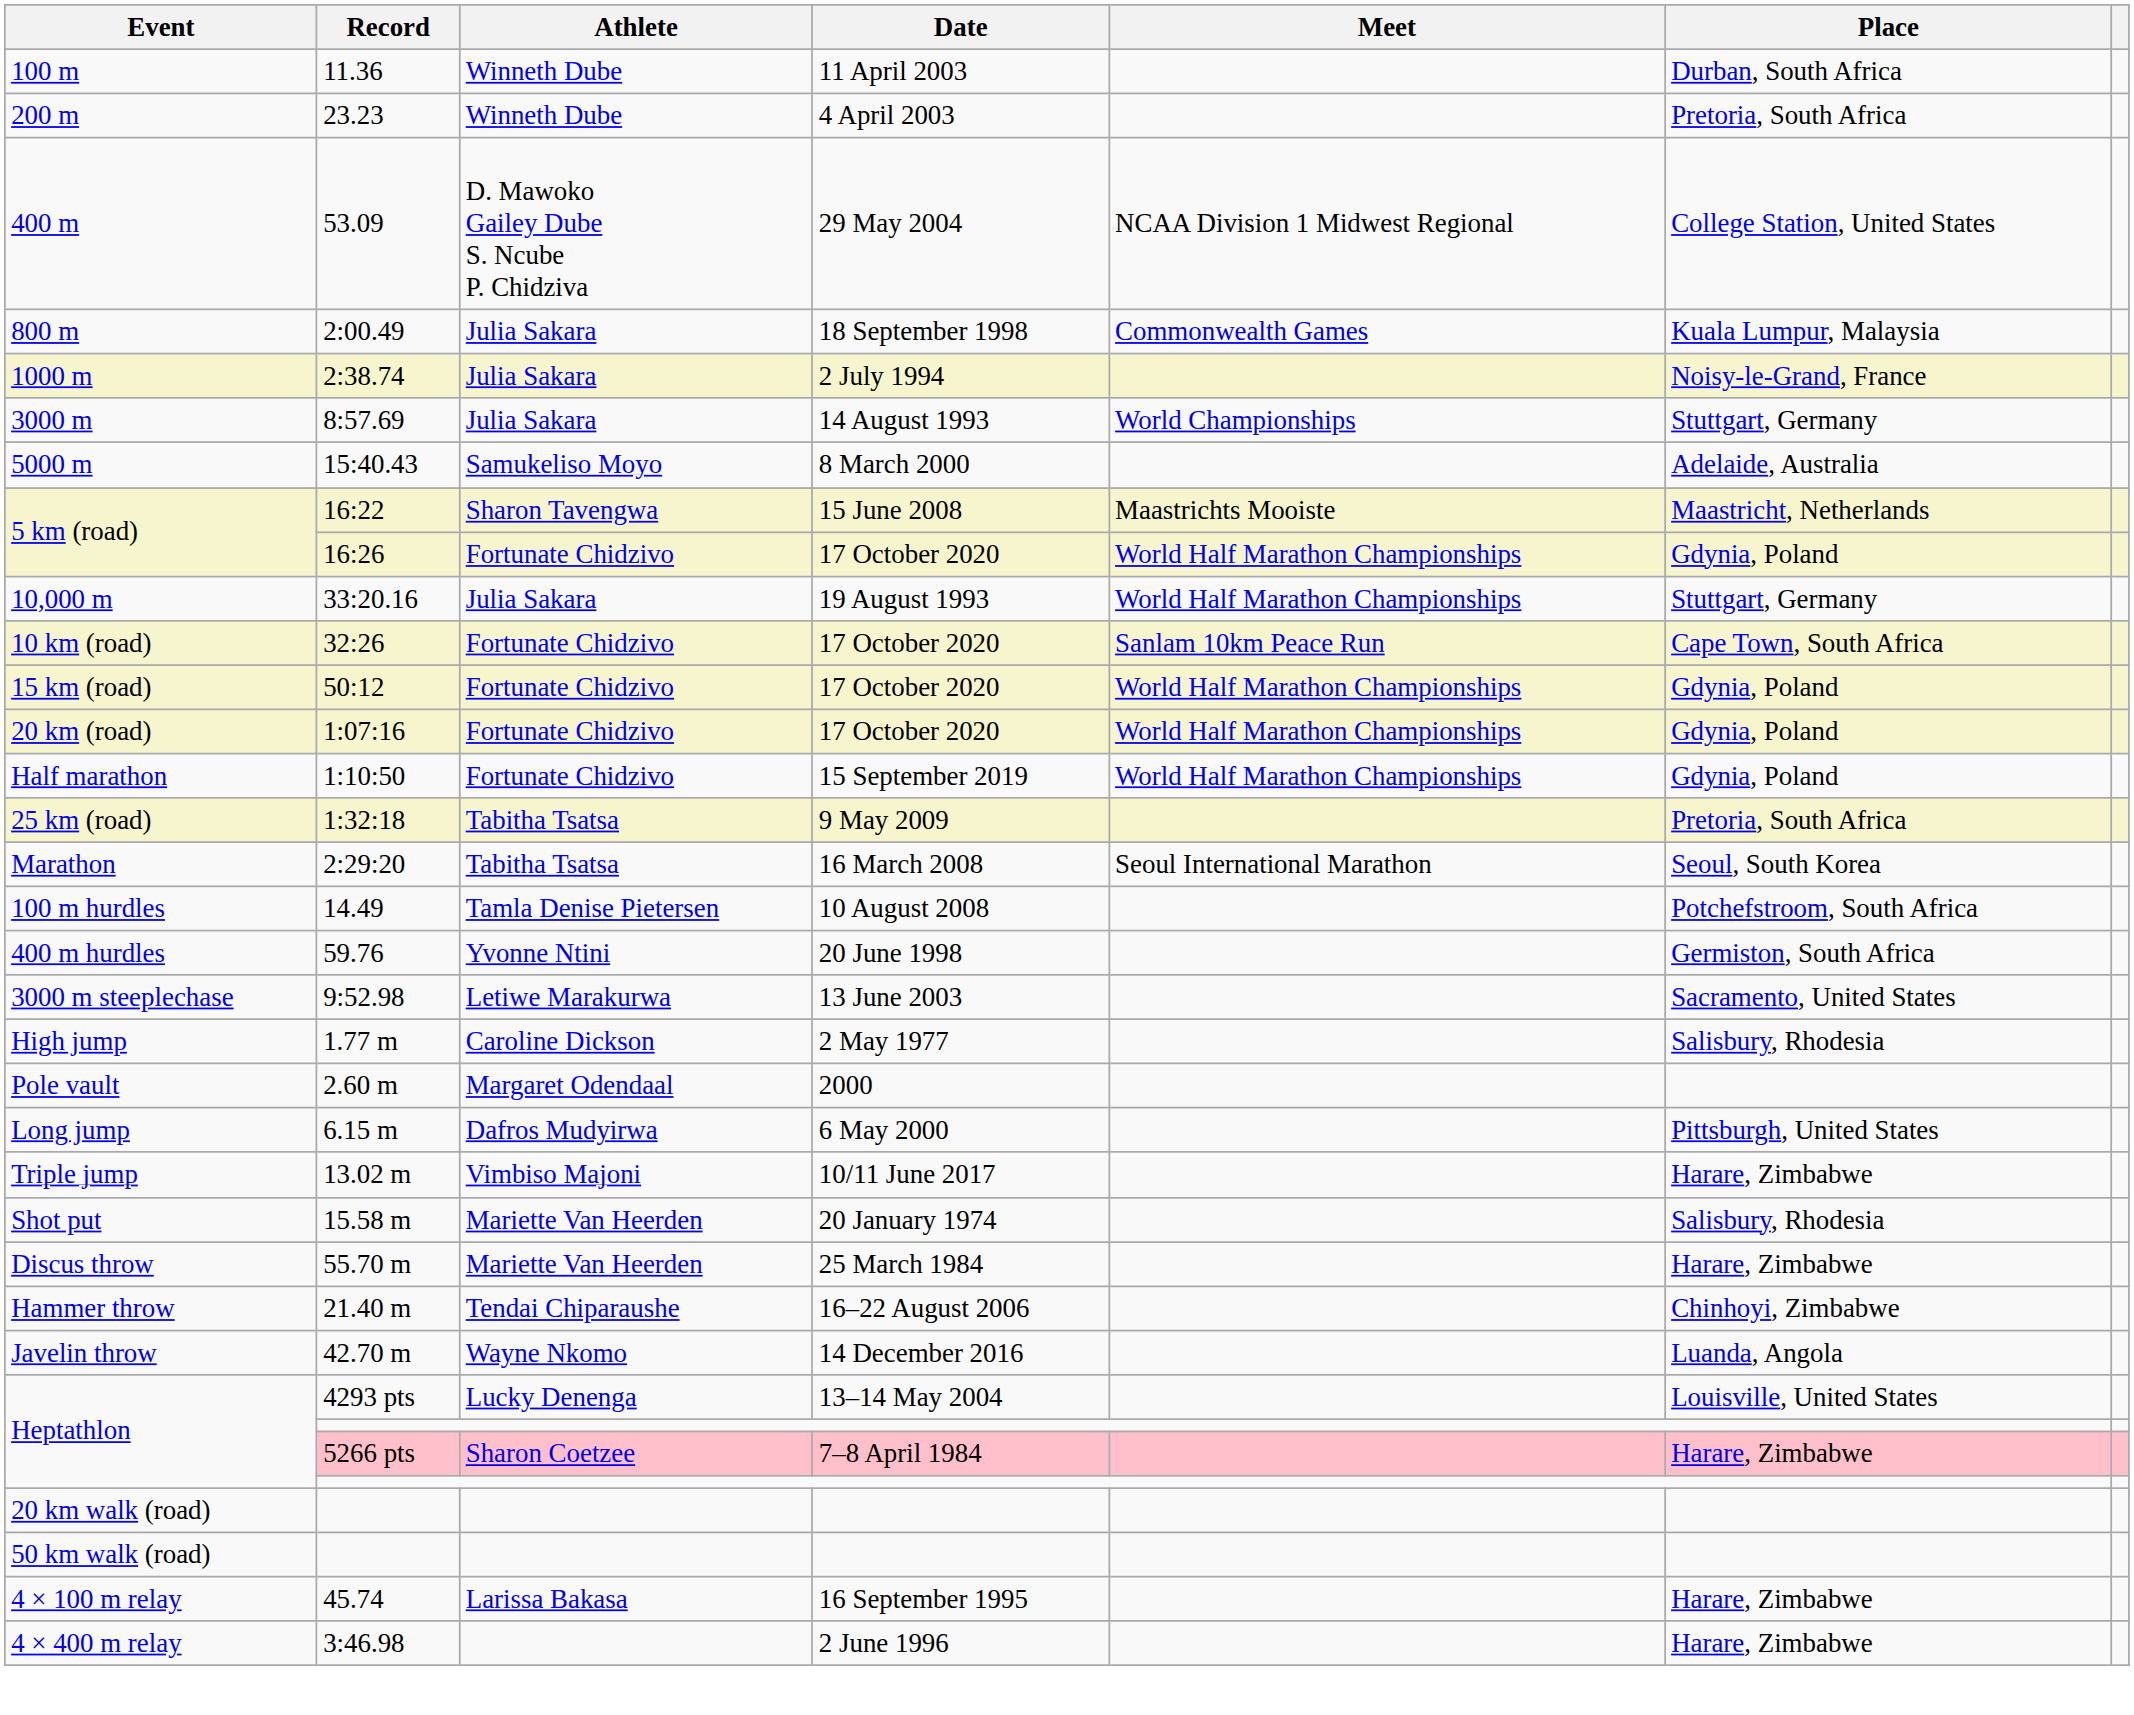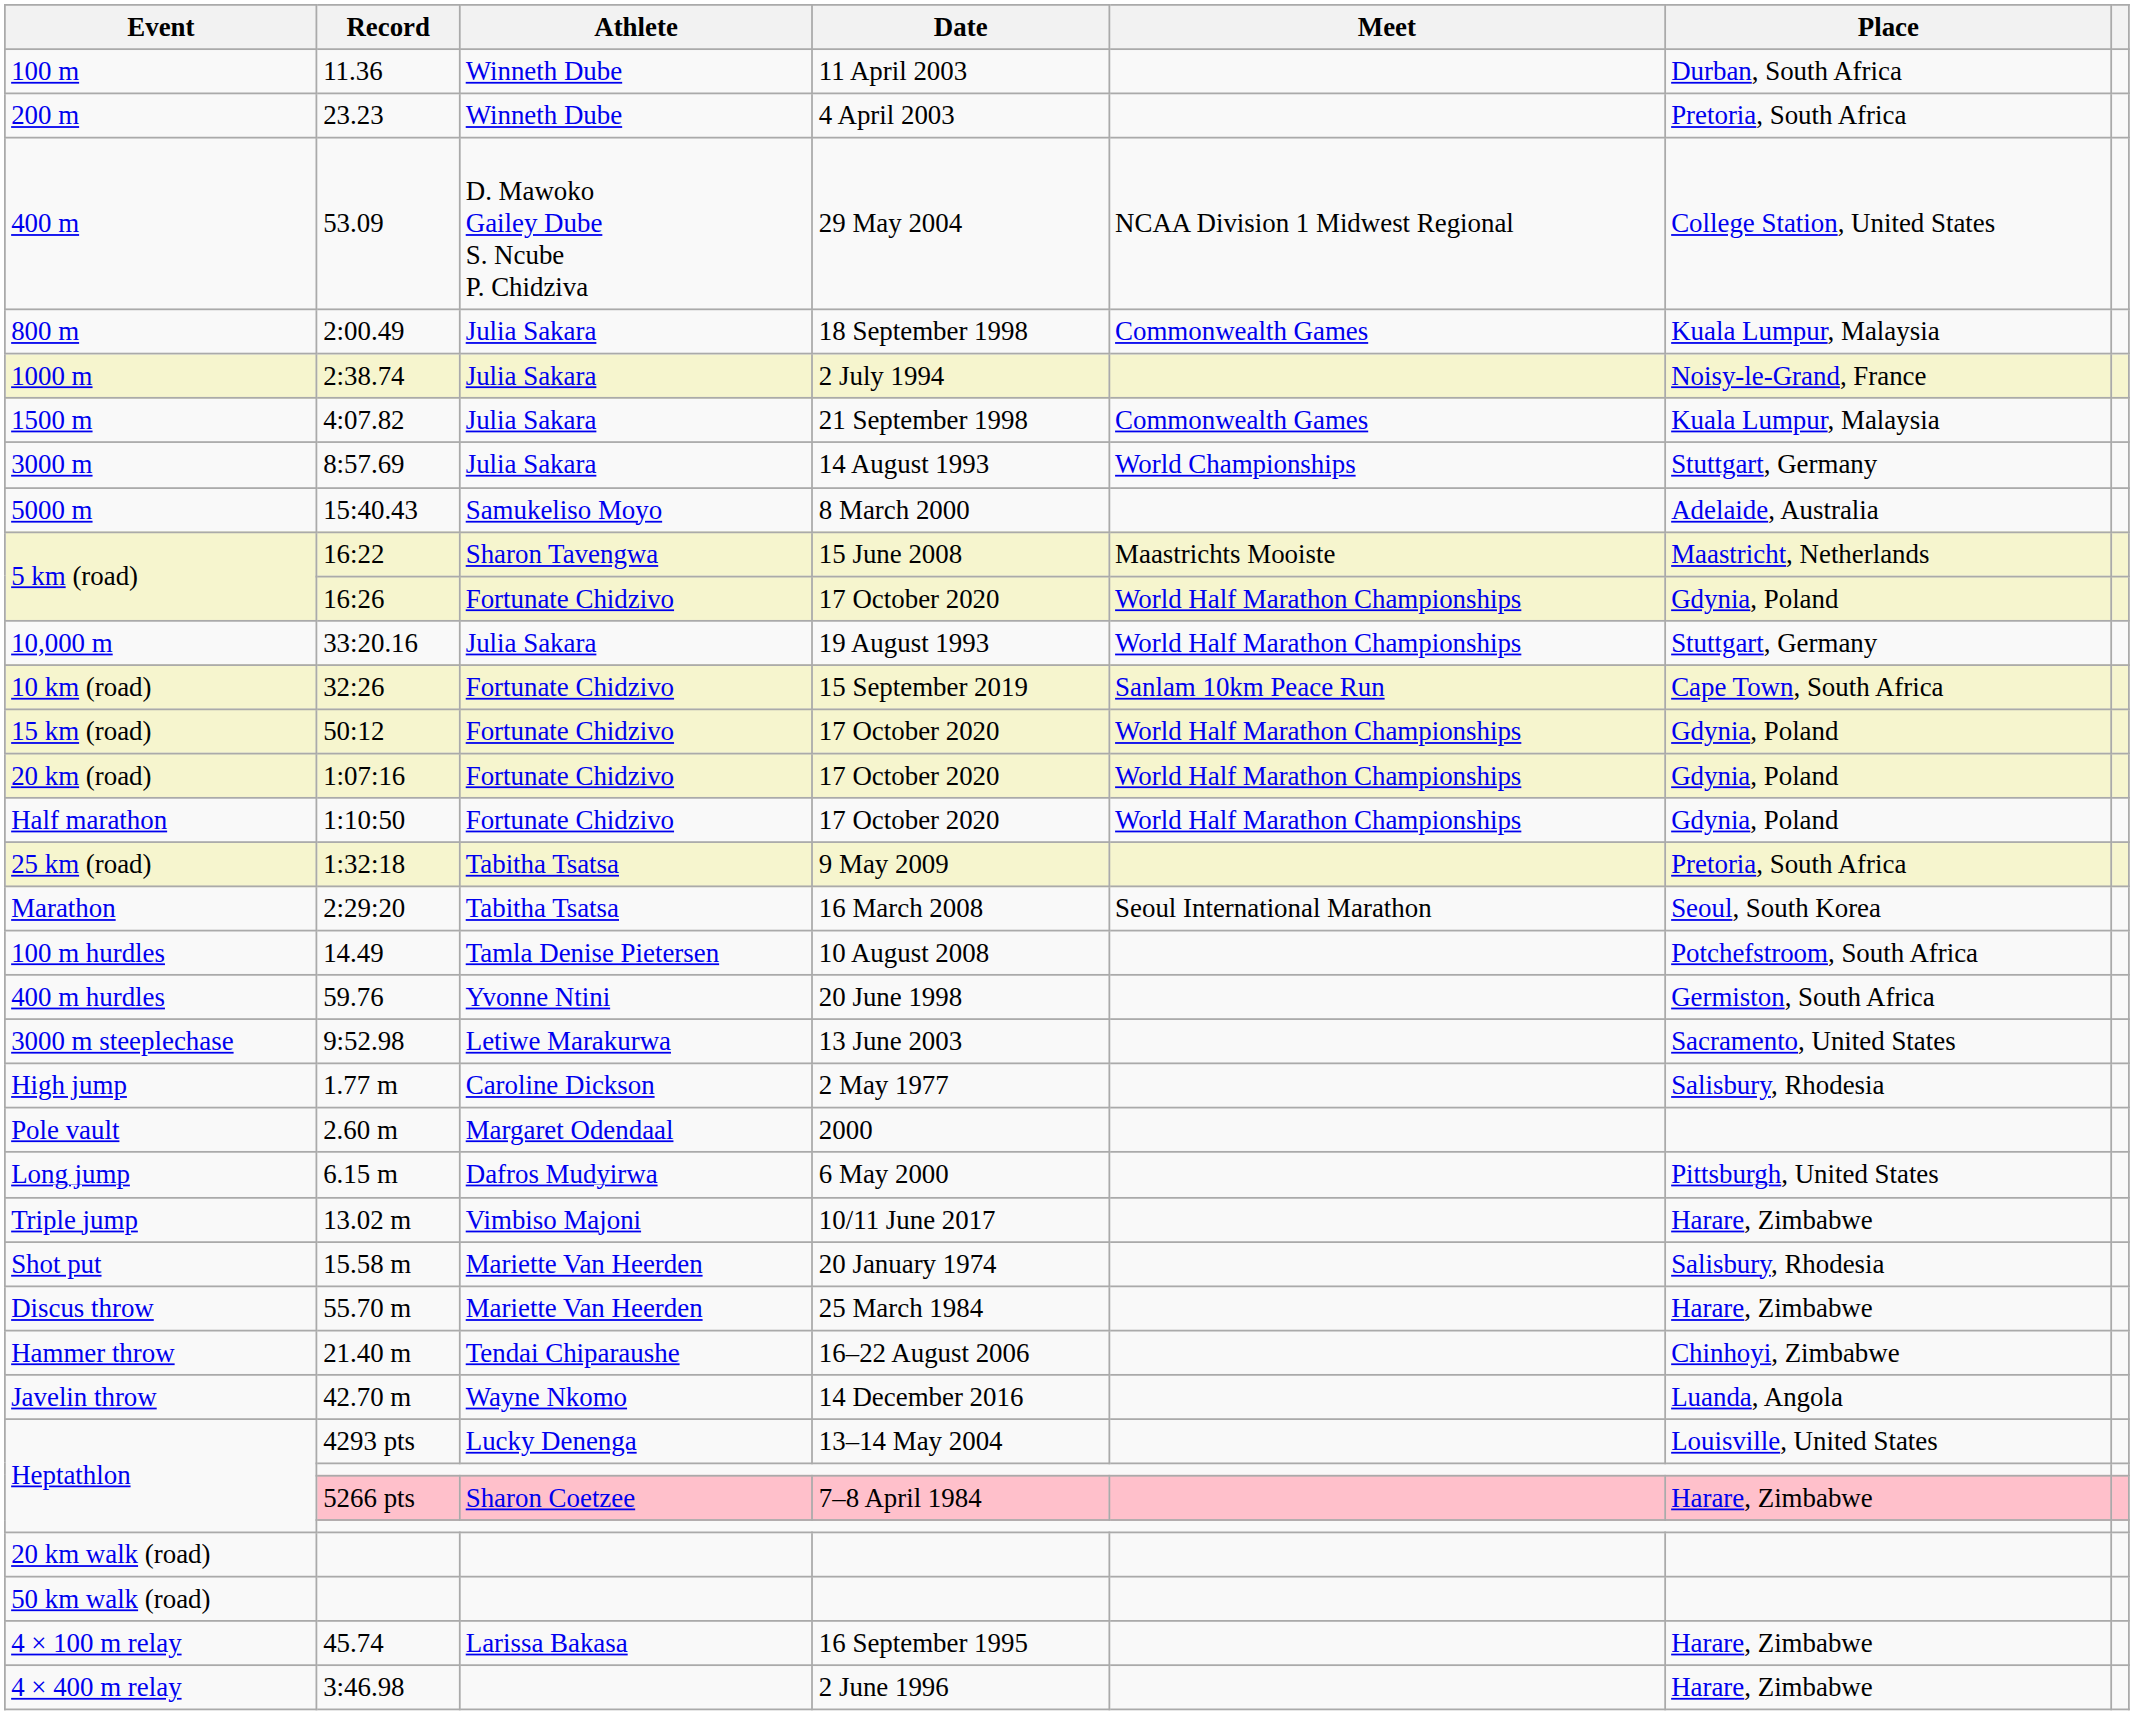 <table class="wikitable" style="font-size:95%; width: 95%;">
 <tr>
 <th>Event</th>
 <th>Record</th>
 <th>Athlete</th>
 <th>Date</th>
 <th>Meet</th>
 <th>Place</th>
 <th></th>
 </tr>
 <tr>
 <td><a href='#'>100 m</a></td>
 <td>11.36 </td>
 <td><a href='#'>Winneth Dube</a></td>
 <td>11 April 2003</td>
 <td></td>
 <td><a href='#'>Durban</a>, South Africa</td>
 <td></td>
 </tr>
 <tr>
 <td><a href='#'>200 m</a></td>
 <td>23.23 </td>
 <td><a href='#'>Winneth Dube</a></td>
 <td>4 April 2003</td>
 <td></td>
 <td><a href='#'>Pretoria</a>, South Africa</td>
 <td></td>
 </tr>
 <tr>
 <td><a href='#'>400 m</a></td>
 <td>53.09</td>
 <td><br>D. Mawoko<br><a href='#'>Gailey Dube</a><br>S. Ncube<br>P. Chidziva</td>
 <td>29 May 2004</td>
 <td>NCAA Division 1 Midwest Regional</td>
 <td><a href='#'>College Station</a>, United States</td>
 <td></td>
 </tr>
 <tr>
 <td><a href='#'>800 m</a></td>
 <td>2:00.49</td>
 <td><a href='#'>Julia Sakara</a></td>
 <td>18 September 1998</td>
 <td><a href='#'>Commonwealth Games</a></td>
 <td><a href='#'>Kuala Lumpur</a>, Malaysia</td>
 <td></td>
 </tr>
 <tr style="background:#f6F5CE;">
 <td><a href='#'>1000 m</a></td>
 <td>2:38.74</td>
 <td><a href='#'>Julia Sakara</a></td>
 <td>2 July 1994</td>
 <td></td>
 <td><a href='#'>Noisy-le-Grand</a>, France</td>
 <td></td>
 </tr>
 <tr>
+<td><a href='#'>1500 m</a></td>
+<td>4:07.82</td>
+<td><a href='#'>Julia Sakara</a></td>
+<td>21 September 1998</td>
+<td><a href='#'>Commonwealth Games</a></td>
+<td><a href='#'>Kuala Lumpur</a>, Malaysia</td>
+<td></td>
+</tr>
+<tr>
 <td><a href='#'>3000 m</a></td>
 <td>8:57.69</td>
 <td><a href='#'>Julia Sakara</a></td>
 <td>14 August 1993</td>
 <td><a href='#'>World Championships</a></td>
 <td><a href='#'>Stuttgart</a>, Germany</td>
 <td></td>
 </tr>
 <tr>
 <td><a href='#'>5000 m</a></td>
 <td>15:40.43</td>
 <td><a href='#'>Samukeliso Moyo</a></td>
 <td>8 March 2000</td>
 <td></td>
 <td><a href='#'>Adelaide</a>, Australia</td>
 <td></td>
 </tr>
 <tr style="background:#f6F5CE;">
 <td rowspan=2><a href='#'>5 km</a> (road)</td>
 <td>16:22</td>
 <td><a href='#'>Sharon Tavengwa</a></td>
 <td>15 June 2008</td>
 <td>Maastrichts Mooiste</td>
 <td><a href='#'>Maastricht</a>, Netherlands</td>
 <td></td>
 </tr>
 <tr style="background:#f6F5CE;">
 <td>16:26 </td>
 <td><a href='#'>Fortunate Chidzivo</a></td>
 <td>17 October 2020</td>
 <td><a href='#'>World Half Marathon Championships</a></td>
 <td><a href='#'>Gdynia</a>, Poland</td>
 <td></td>
 </tr>
 <tr>
 <td><a href='#'>10,000 m</a></td>
 <td>33:20.16</td>
 <td><a href='#'>Julia Sakara</a></td>
 <td>19 August 1993</td>
 <td><a href='#'>World Half Marathon Championships</a></td>
 <td><a href='#'>Stuttgart</a>, Germany</td>
 <td></td>
 </tr>
 <tr style="background:#f6F5CE;">
 <td><a href='#'>10 km</a> (road)</td>
 <td>32:26</td>
 <td><a href='#'>Fortunate Chidzivo</a></td>
-<td>17 October 2020</td>
+<td>15 September 2019</td>
 <td><a href='#'>Sanlam 10km Peace Run</a></td>
 <td><a href='#'>Cape Town</a>, South Africa</td>
 <td></td>
 </tr>
 <tr style="background:#f6F5CE;">
 <td><a href='#'>15 km</a> (road)</td>
 <td>50:12 </td>
 <td><a href='#'>Fortunate Chidzivo</a></td>
 <td>17 October 2020</td>
 <td><a href='#'>World Half Marathon Championships</a></td>
 <td><a href='#'>Gdynia</a>, Poland</td>
 <td></td>
 </tr>
 <tr style="background:#f6F5CE;">
 <td><a href='#'>20 km</a> (road)</td>
 <td>1:07:16 </td>
 <td><a href='#'>Fortunate Chidzivo</a></td>
 <td>17 October 2020</td>
 <td><a href='#'>World Half Marathon Championships</a></td>
 <td><a href='#'>Gdynia</a>, Poland</td>
 <td></td>
 </tr>
 <tr>
 <td><a href='#'>Half marathon</a></td>
 <td>1:10:50 </td>
 <td><a href='#'>Fortunate Chidzivo</a></td>
-<td>15 September 2019</td>
+<td>17 October 2020</td>
 <td><a href='#'>World Half Marathon Championships</a></td>
 <td><a href='#'>Gdynia</a>, Poland</td>
 <td></td>
 </tr>
 <tr style="background:#f6F5CE;">
 <td><a href='#'>25 km</a> (road)</td>
 <td>1:32:18</td>
 <td><a href='#'>Tabitha Tsatsa</a></td>
 <td>9 May 2009</td>
 <td></td>
 <td><a href='#'>Pretoria</a>, South Africa</td>
 <td></td>
 </tr>
 <tr>
 <td><a href='#'>Marathon</a></td>
 <td>2:29:20</td>
 <td><a href='#'>Tabitha Tsatsa</a></td>
 <td>16 March 2008</td>
 <td>Seoul International Marathon</td>
 <td><a href='#'>Seoul</a>, South Korea</td>
 <td></td>
 </tr>
 <tr>
 <td><a href='#'>100 m hurdles</a></td>
 <td>14.49</td>
 <td><a href='#'>Tamla Denise Pietersen</a></td>
 <td>10 August 2008</td>
 <td></td>
 <td><a href='#'>Potchefstroom</a>, South Africa</td>
 <td></td>
 </tr>
 <tr>
 <td><a href='#'>400 m hurdles</a></td>
 <td>59.76</td>
 <td><a href='#'>Yvonne Ntini</a></td>
 <td>20 June 1998</td>
 <td></td>
 <td><a href='#'>Germiston</a>, South Africa</td>
 <td></td>
 </tr>
 <tr>
 <td><a href='#'>3000 m steeplechase</a></td>
 <td>9:52.98</td>
 <td><a href='#'>Letiwe Marakurwa</a></td>
 <td>13 June 2003</td>
 <td></td>
 <td><a href='#'>Sacramento</a>, United States</td>
 <td></td>
 </tr>
 <tr>
 <td><a href='#'>High jump</a></td>
 <td>1.77 m</td>
 <td><a href='#'>Caroline Dickson</a></td>
 <td>2 May 1977</td>
 <td></td>
 <td><a href='#'>Salisbury</a>, Rhodesia</td>
 <td></td>
 </tr>
 <tr>
 <td><a href='#'>Pole vault</a></td>
 <td>2.60 m</td>
 <td><a href='#'>Margaret Odendaal</a></td>
 <td>2000</td>
 <td></td>
 <td></td>
 <td></td>
 </tr>
 <tr>
 <td><a href='#'>Long jump</a></td>
 <td>6.15 m</td>
 <td><a href='#'>Dafros Mudyirwa</a></td>
 <td>6 May 2000</td>
 <td></td>
 <td><a href='#'>Pittsburgh</a>, United States</td>
 <td></td>
 </tr>
 <tr>
 <td><a href='#'>Triple jump</a></td>
 <td>13.02 m</td>
 <td><a href='#'>Vimbiso Majoni</a></td>
 <td>10/11 June 2017</td>
 <td></td>
 <td><a href='#'>Harare</a>, Zimbabwe</td>
 <td></td>
 </tr>
 <tr>
 <td><a href='#'>Shot put</a></td>
 <td>15.58 m</td>
 <td><a href='#'>Mariette Van Heerden</a></td>
 <td>20 January 1974</td>
 <td></td>
 <td><a href='#'>Salisbury</a>, Rhodesia</td>
 <td></td>
 </tr>
 <tr>
 <td><a href='#'>Discus throw</a></td>
 <td>55.70 m</td>
 <td><a href='#'>Mariette Van Heerden</a></td>
 <td>25 March 1984</td>
 <td></td>
 <td><a href='#'>Harare</a>, Zimbabwe</td>
 <td></td>
 </tr>
 <tr>
 <td><a href='#'>Hammer throw</a></td>
 <td>21.40 m</td>
 <td><a href='#'>Tendai Chiparaushe</a></td>
 <td>16–22 August 2006</td>
 <td></td>
 <td><a href='#'>Chinhoyi</a>, Zimbabwe</td>
 <td></td>
 </tr>
 <tr>
 <td><a href='#'>Javelin throw</a></td>
 <td>42.70 m</td>
 <td><a href='#'>Wayne Nkomo</a></td>
 <td>14 December 2016</td>
 <td></td>
 <td><a href='#'>Luanda</a>, Angola</td>
 <td></td>
 </tr>
 <tr>
 <td rowspan=4><a href='#'>Heptathlon</a></td>
 <td>4293 pts</td>
 <td><a href='#'>Lucky Denenga</a></td>
 <td>13–14 May 2004</td>
 <td></td>
 <td><a href='#'>Louisville</a>, United States</td>
 <td></td>
 </tr>
 <tr>
 <td colspan=5></td>
 <td></td>
 </tr>
 <tr style="background:pink">
 <td>5266 pts </td>
 <td><a href='#'>Sharon Coetzee</a></td>
 <td>7–8 April 1984</td>
 <td></td>
 <td><a href='#'>Harare</a>, Zimbabwe</td>
 <td></td>
 </tr>
 <tr>
 <td colspan=5></td>
 <td></td>
 </tr>
 <tr>
 <td><a href='#'>20 km walk</a> (road)</td>
 <td></td>
 <td></td>
 <td></td>
 <td></td>
 <td></td>
 <td></td>
 </tr>
 <tr>
 <td><a href='#'>50 km walk</a> (road)</td>
 <td></td>
 <td></td>
 <td></td>
 <td></td>
 <td></td>
 <td></td>
 </tr>
 <tr>
 <td><a href='#'>4 × 100 m relay</a></td>
 <td>45.74</td>
 <td><a href='#'>Larissa Bakasa</a></td>
 <td>16 September 1995</td>
 <td></td>
 <td><a href='#'>Harare</a>, Zimbabwe</td>
 <td></td>
 </tr>
 <tr>
 <td><a href='#'>4 × 400 m relay</a></td>
 <td>3:46.98</td>
 <td></td>
 <td>2 June 1996</td>
 <td></td>
 <td><a href='#'>Harare</a>, Zimbabwe</td>
 <td></td>
 </tr>
 </table>
